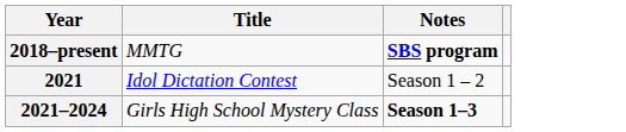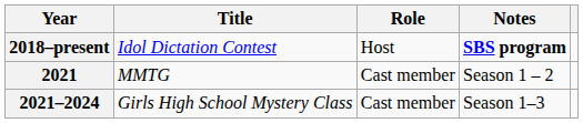 <table class="wikitable plainrowheaders sortable">
 <tr>
 <th scope="col">Year</th>
 <th scope="col">Title</th>
+<th scope="col">Role</th>
 <th scope="col">Notes</th>
 <th scope="col" class="unsortable"></th>
 </tr>
 <tr>
 <th scope="row">2018–present</th>
-<td><em>MMTG</em></td>
+<td><em><a href='#'>Idol Dictation Contest</a></em></td>
+<td>Host</td>
 <td><strong><a href='#'>SBS</a> program</strong></td>
 <td style="text-align:center"></td>
 </tr>
 <tr>
 <th scope="row">2021</th>
-<td><em><a href='#'>Idol Dictation Contest</a></em></td>
+<td><em>MMTG</em></td>
+<td>Cast member</td>
 <td>Season 1 – 2</td>
 <td style="text-align:center"></td>
 </tr>
 <tr>
 <th scope="row">2021–2024</th>
 <td><em>Girls High School Mystery Class</em></td>
-<td><strong>Season 1–3</strong></td>
+<td>Cast member</td>
+<td>Season 1–3</td>
 <td style="text-align:center"></td>
 </tr>
 </table>
